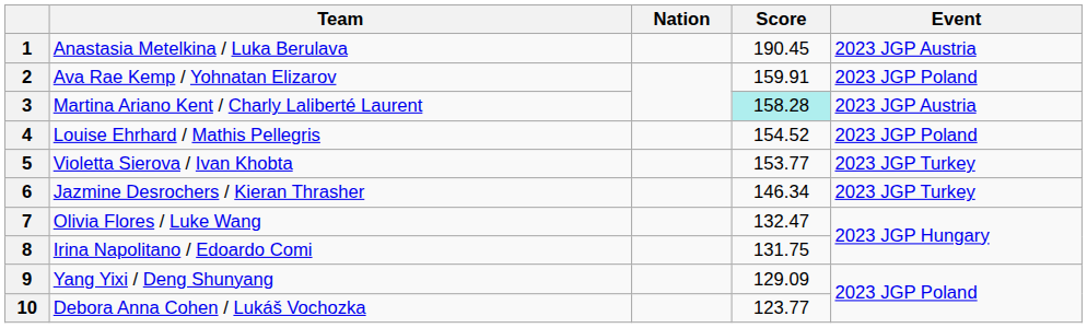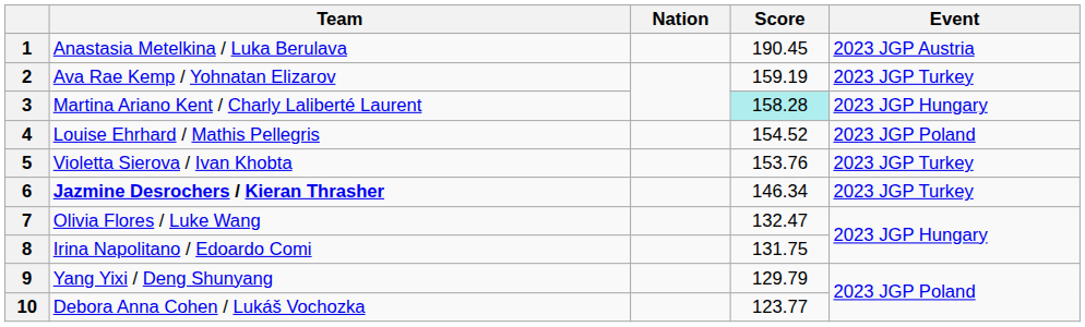 <table class="wikitable sortable" style="text-align:left; width:75%">
 <tr>
 <th scope="col"></th>
 <th scope="col">Team</th>
 <th scope="col">Nation</th>
 <th scope="col">Score</th>
 <th scope="col">Event</th>
 </tr>
 <tr>
 <th scope="row">1</th>
 <td><a href='#'>Anastasia Metelkina</a> / <a href='#'>Luka Berulava</a></td>
 <td></td>
 <td style="text-align:center;">190.45</td>
 <td><a href='#'>2023 JGP Austria</a></td>
 </tr>
 <tr>
 <th scope="row">2</th>
 <td><a href='#'>Ava Rae Kemp</a> / <a href='#'>Yohnatan Elizarov</a></td>
 <td rowspan="2"></td>
-<td style="text-align:center;">159.91</td>
-<td><a href='#'>2023 JGP Poland</a></td>
+<td style="text-align:center;">159.19</td>
+<td><a href='#'>2023 JGP Turkey</a></td>
 </tr>
 <tr>
 <th scope="row">3</th>
 <td><a href='#'>Martina Ariano Kent</a> / <a href='#'>Charly Laliberté Laurent</a></td>
 <td style="background: paleturquoise; text-align:center;">158.28</td>
-<td><a href='#'>2023 JGP Austria</a></td>
+<td><a href='#'>2023 JGP Hungary</a></td>
 </tr>
 <tr>
 <th scope="row">4</th>
 <td><a href='#'>Louise Ehrhard</a> / <a href='#'>Mathis Pellegris</a></td>
 <td></td>
 <td style="text-align:center;">154.52</td>
 <td><a href='#'>2023 JGP Poland</a></td>
 </tr>
 <tr>
 <th scope="row">5</th>
 <td><a href='#'>Violetta Sierova</a> / <a href='#'>Ivan Khobta</a></td>
 <td></td>
-<td style="text-align:center;">153.77</td>
+<td style="text-align:center;">153.76</td>
 <td><a href='#'>2023 JGP Turkey</a></td>
 </tr>
 <tr>
 <th scope="row">6</th>
-<td><a href='#'>Jazmine Desrochers</a> / <a href='#'>Kieran Thrasher</a></td>
+<td><strong><a href='#'>Jazmine Desrochers</a> / <a href='#'>Kieran Thrasher</a></strong></td>
 <td></td>
 <td style="text-align:center;">146.34</td>
 <td><a href='#'>2023 JGP Turkey</a></td>
 </tr>
 <tr>
 <th scope="row">7</th>
 <td><a href='#'>Olivia Flores</a> / <a href='#'>Luke Wang</a></td>
 <td></td>
 <td style="text-align:center;">132.47</td>
 <td rowspan="2"><a href='#'>2023 JGP Hungary</a></td>
 </tr>
 <tr>
 <th scope="row">8</th>
 <td><a href='#'>Irina Napolitano</a> / <a href='#'>Edoardo Comi</a></td>
 <td></td>
 <td style="text-align:center;">131.75</td>
 </tr>
 <tr>
 <th scope="row">9</th>
 <td><a href='#'>Yang Yixi</a> / <a href='#'>Deng Shunyang</a></td>
 <td></td>
-<td style="text-align:center;">129.09</td>
+<td style="text-align:center;">129.79</td>
 <td rowspan="2"><a href='#'>2023 JGP Poland</a></td>
 </tr>
 <tr>
 <th scope="row">10</th>
 <td><a href='#'>Debora Anna Cohen</a> / <a href='#'>Lukáš Vochozka</a></td>
 <td></td>
 <td style="text-align:center;">123.77</td>
 </tr>
 </table>
